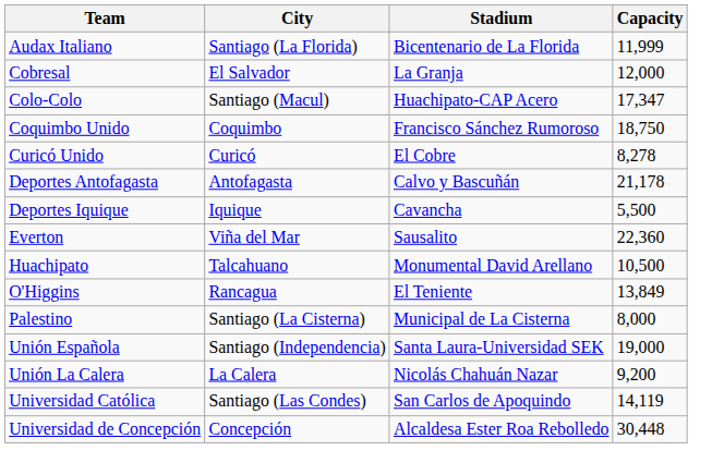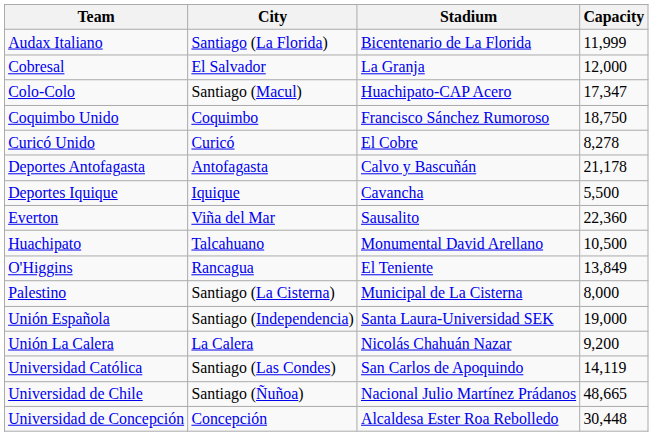 <table class="wikitable sortable">
 <tr>
 <th>Team</th>
 <th>City</th>
 <th>Stadium</th>
 <th>Capacity</th>
 </tr>
 <tr>
 <td><a href='#'>Audax Italiano</a></td>
 <td><a href='#'>Santiago</a> (<a href='#'>La Florida</a>)</td>
 <td><a href='#'>Bicentenario de La Florida</a></td>
 <td>11,999</td>
 </tr>
 <tr>
 <td><a href='#'>Cobresal</a></td>
 <td><a href='#'>El Salvador</a></td>
 <td><a href='#'>La Granja</a></td>
 <td>12,000</td>
 </tr>
 <tr>
 <td><a href='#'>Colo-Colo</a></td>
 <td>Santiago (<a href='#'>Macul</a>)</td>
 <td><a href='#'>Huachipato-CAP Acero</a></td>
 <td>17,347</td>
 </tr>
 <tr>
 <td><a href='#'>Coquimbo Unido</a></td>
 <td><a href='#'>Coquimbo</a></td>
 <td><a href='#'>Francisco Sánchez Rumoroso</a></td>
 <td>18,750</td>
 </tr>
 <tr>
 <td><a href='#'>Curicó Unido</a></td>
 <td><a href='#'>Curicó</a></td>
 <td><a href='#'>El Cobre</a></td>
 <td>8,278</td>
 </tr>
 <tr>
 <td><a href='#'>Deportes Antofagasta</a></td>
 <td><a href='#'>Antofagasta</a></td>
 <td><a href='#'>Calvo y Bascuñán</a></td>
 <td>21,178</td>
 </tr>
 <tr>
 <td><a href='#'>Deportes Iquique</a></td>
 <td><a href='#'>Iquique</a></td>
 <td><a href='#'>Cavancha</a></td>
 <td>5,500</td>
 </tr>
 <tr>
 <td><a href='#'>Everton</a></td>
 <td><a href='#'>Viña del Mar</a></td>
 <td><a href='#'>Sausalito</a></td>
 <td>22,360</td>
 </tr>
 <tr>
 <td><a href='#'>Huachipato</a></td>
 <td><a href='#'>Talcahuano</a></td>
 <td><a href='#'>Monumental David Arellano</a></td>
 <td>10,500</td>
 </tr>
 <tr>
 <td><a href='#'>O'Higgins</a></td>
 <td><a href='#'>Rancagua</a></td>
 <td><a href='#'>El Teniente</a></td>
 <td>13,849</td>
 </tr>
 <tr>
 <td><a href='#'>Palestino</a></td>
 <td>Santiago (<a href='#'>La Cisterna</a>)</td>
 <td><a href='#'>Municipal de La Cisterna</a></td>
 <td>8,000</td>
 </tr>
 <tr>
 <td><a href='#'>Unión Española</a></td>
 <td>Santiago (<a href='#'>Independencia</a>)</td>
 <td><a href='#'>Santa Laura-Universidad SEK</a></td>
 <td>19,000</td>
 </tr>
 <tr>
 <td><a href='#'>Unión La Calera</a></td>
 <td><a href='#'>La Calera</a></td>
 <td><a href='#'>Nicolás Chahuán Nazar</a></td>
 <td>9,200</td>
 </tr>
 <tr>
 <td><a href='#'>Universidad Católica</a></td>
 <td>Santiago  (<a href='#'>Las Condes</a>)</td>
 <td><a href='#'>San Carlos de Apoquindo</a></td>
 <td>14,119</td>
 </tr>
 <tr>
+<td><a href='#'>Universidad de Chile</a></td>
+<td>Santiago (<a href='#'>Ñuñoa</a>)</td>
+<td><a href='#'>Nacional Julio Martínez Prádanos</a></td>
+<td>48,665</td>
+</tr>
+<tr>
 <td><a href='#'>Universidad de Concepción</a></td>
 <td><a href='#'>Concepción</a></td>
 <td><a href='#'>Alcaldesa Ester Roa Rebolledo</a></td>
 <td>30,448</td>
 </tr>
 </table>
